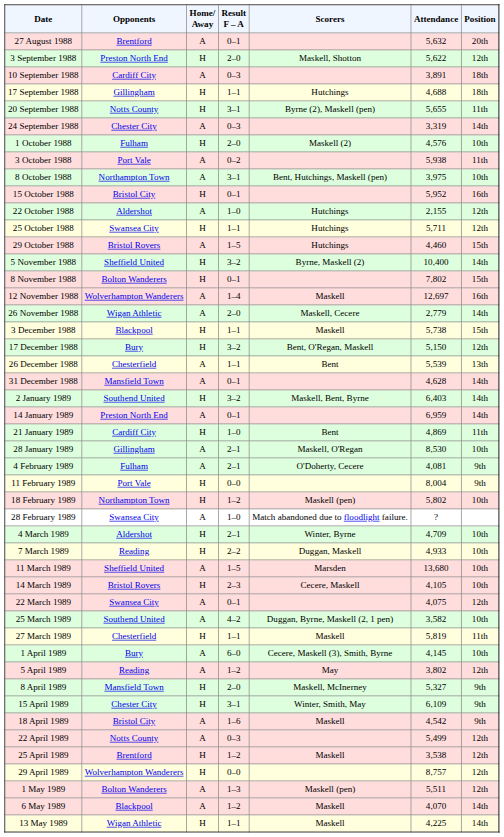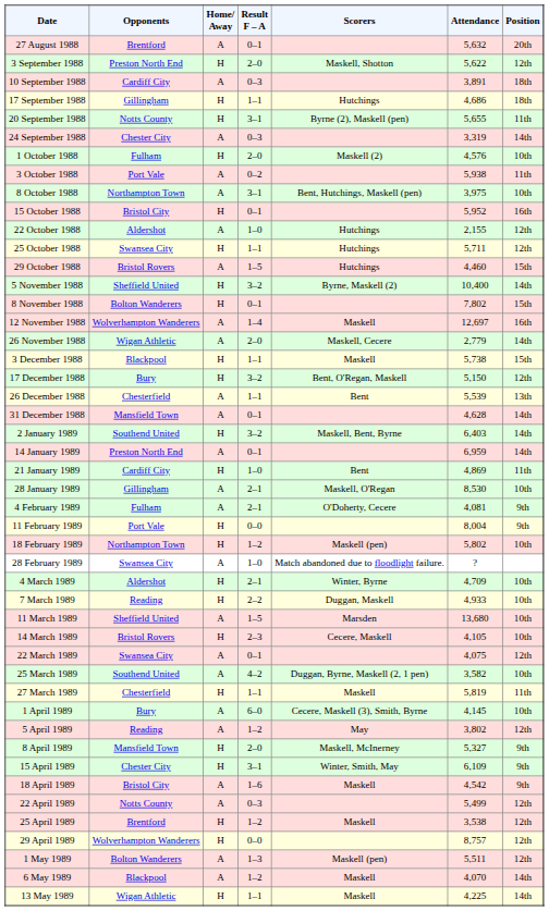 <table border="2" cellpadding="4" style="border-collapse:collapse; text-align:center; font-size:smaller;">
 <tr style="background:#f0f6ff;">
 <th><strong>Date</strong></th>
 <th><strong>Opponents</strong></th>
 <th><strong>Home/<br>Away</strong></th>
 <th><strong>Result<br>F – A</strong></th>
 <th><strong>Scorers</strong></th>
 <th><strong>Attendance</strong></th>
 <th><strong>Position</strong></th>
 </tr>
 <tr bgcolor="#ffdddd">
 <td>27 August 1988</td>
 <td><a href='#'>Brentford</a></td>
 <td>A</td>
 <td>0–1</td>
 <td></td>
 <td>5,632</td>
 <td>20th</td>
 </tr>
 <tr bgcolor="#ddffdd">
 <td>3 September 1988</td>
 <td><a href='#'>Preston North End</a></td>
 <td>H</td>
 <td>2–0</td>
 <td>Maskell, Shotton</td>
 <td>5,622</td>
 <td>12th</td>
 </tr>
 <tr bgcolor="#ffdddd">
 <td>10 September 1988</td>
 <td><a href='#'>Cardiff City</a></td>
 <td>A</td>
 <td>0–3</td>
 <td></td>
 <td>3,891</td>
 <td>18th</td>
 </tr>
 <tr bgcolor="#ffffdd">
 <td>17 September 1988</td>
 <td><a href='#'>Gillingham</a></td>
 <td>H</td>
 <td>1–1</td>
 <td>Hutchings</td>
-<td>4,688</td>
+<td>4,686</td>
 <td>18th</td>
 </tr>
 <tr bgcolor="#ddffdd">
 <td>20 September 1988</td>
 <td><a href='#'>Notts County</a></td>
 <td>H</td>
 <td>3–1</td>
 <td>Byrne (2), Maskell (pen)</td>
 <td>5,655</td>
 <td>11th</td>
 </tr>
 <tr bgcolor="#ffdddd">
 <td>24 September 1988</td>
 <td><a href='#'>Chester City</a></td>
 <td>A</td>
 <td>0–3</td>
 <td></td>
 <td>3,319</td>
 <td>14th</td>
 </tr>
 <tr bgcolor="#ddffdd">
 <td>1 October 1988</td>
 <td><a href='#'>Fulham</a></td>
 <td>H</td>
 <td>2–0</td>
 <td>Maskell (2)</td>
 <td>4,576</td>
 <td>10th</td>
 </tr>
 <tr bgcolor="#ffdddd">
 <td>3 October 1988</td>
 <td><a href='#'>Port Vale</a></td>
 <td>A</td>
 <td>0–2</td>
 <td></td>
 <td>5,938</td>
 <td>11th</td>
 </tr>
 <tr bgcolor="#ddffdd">
 <td>8 October 1988</td>
 <td><a href='#'>Northampton Town</a></td>
 <td>A</td>
 <td>3–1</td>
 <td>Bent, Hutchings, Maskell (pen)</td>
 <td>3,975</td>
 <td>10th</td>
 </tr>
 <tr bgcolor="#ffdddd">
 <td>15 October 1988</td>
 <td><a href='#'>Bristol City</a></td>
 <td>H</td>
 <td>0–1</td>
 <td></td>
 <td>5,952</td>
 <td>16th</td>
 </tr>
 <tr bgcolor="#ddffdd">
 <td>22 October 1988</td>
 <td><a href='#'>Aldershot</a></td>
 <td>A</td>
 <td>1–0</td>
 <td>Hutchings</td>
 <td>2,155</td>
 <td>12th</td>
 </tr>
 <tr bgcolor="#ffffdd">
 <td>25 October 1988</td>
 <td><a href='#'>Swansea City</a></td>
 <td>H</td>
 <td>1–1</td>
 <td>Hutchings</td>
 <td>5,711</td>
 <td>12th</td>
 </tr>
 <tr bgcolor="#ffdddd">
 <td>29 October 1988</td>
 <td><a href='#'>Bristol Rovers</a></td>
 <td>A</td>
 <td>1–5</td>
 <td>Hutchings</td>
 <td>4,460</td>
 <td>15th</td>
 </tr>
 <tr bgcolor="#ddffdd">
 <td>5 November 1988</td>
 <td><a href='#'>Sheffield United</a></td>
 <td>H</td>
 <td>3–2</td>
 <td>Byrne, Maskell (2)</td>
 <td>10,400</td>
 <td>14th</td>
 </tr>
 <tr bgcolor="#ffdddd">
 <td>8 November 1988</td>
 <td><a href='#'>Bolton Wanderers</a></td>
 <td>H</td>
 <td>0–1</td>
 <td></td>
 <td>7,802</td>
 <td>15th</td>
 </tr>
 <tr bgcolor="#ffdddd">
 <td>12 November 1988</td>
 <td><a href='#'>Wolverhampton Wanderers</a></td>
 <td>A</td>
 <td>1–4</td>
 <td>Maskell</td>
 <td>12,697</td>
 <td>16th</td>
 </tr>
 <tr bgcolor="#ddffdd">
 <td>26 November 1988</td>
 <td><a href='#'>Wigan Athletic</a></td>
 <td>A</td>
 <td>2–0</td>
 <td>Maskell, Cecere</td>
 <td>2,779</td>
 <td>14th</td>
 </tr>
 <tr bgcolor="#ffffdd">
 <td>3 December 1988</td>
 <td><a href='#'>Blackpool</a></td>
 <td>H</td>
 <td>1–1</td>
 <td>Maskell</td>
 <td>5,738</td>
 <td>15th</td>
 </tr>
 <tr bgcolor="#ddffdd">
 <td>17 December 1988</td>
 <td><a href='#'>Bury</a></td>
 <td>H</td>
 <td>3–2</td>
 <td>Bent, O'Regan, Maskell</td>
 <td>5,150</td>
 <td>12th</td>
 </tr>
 <tr bgcolor="#ffffdd">
 <td>26 December 1988</td>
 <td><a href='#'>Chesterfield</a></td>
 <td>A</td>
 <td>1–1</td>
 <td>Bent</td>
 <td>5,539</td>
 <td>13th</td>
 </tr>
 <tr bgcolor="#ffdddd">
 <td>31 December 1988</td>
 <td><a href='#'>Mansfield Town</a></td>
 <td>A</td>
 <td>0–1</td>
 <td></td>
 <td>4,628</td>
 <td>14th</td>
 </tr>
 <tr bgcolor="#ddffdd">
 <td>2 January 1989</td>
 <td><a href='#'>Southend United</a></td>
 <td>H</td>
 <td>3–2</td>
 <td>Maskell, Bent, Byrne</td>
 <td>6,403</td>
 <td>14th</td>
 </tr>
 <tr bgcolor="#ffdddd">
 <td>14 January 1989</td>
 <td><a href='#'>Preston North End</a></td>
 <td>A</td>
 <td>0–1</td>
 <td></td>
 <td>6,959</td>
 <td>14th</td>
 </tr>
 <tr bgcolor="#ddffdd">
 <td>21 January 1989</td>
 <td><a href='#'>Cardiff City</a></td>
 <td>H</td>
 <td>1–0</td>
 <td>Bent</td>
 <td>4,869</td>
 <td>11th</td>
 </tr>
 <tr bgcolor="#ddffdd">
 <td>28 January 1989</td>
 <td><a href='#'>Gillingham</a></td>
 <td>A</td>
 <td>2–1</td>
 <td>Maskell, O'Regan</td>
 <td>8,530</td>
 <td>10th</td>
 </tr>
 <tr bgcolor="#ddffdd">
 <td>4 February 1989</td>
 <td><a href='#'>Fulham</a></td>
 <td>A</td>
 <td>2–1</td>
 <td>O'Doherty, Cecere</td>
 <td>4,081</td>
 <td>9th</td>
 </tr>
 <tr bgcolor="#ffffdd">
 <td>11 February 1989</td>
 <td><a href='#'>Port Vale</a></td>
 <td>H</td>
 <td>0–0</td>
 <td></td>
 <td>8,004</td>
 <td>9th</td>
 </tr>
 <tr bgcolor="#ffdddd">
 <td>18 February 1989</td>
 <td><a href='#'>Northampton Town</a></td>
 <td>H</td>
 <td>1–2</td>
 <td>Maskell (pen)</td>
 <td>5,802</td>
 <td>10th</td>
 </tr>
 <tr bgcolor="#ffffff">
 <td>28 February 1989</td>
 <td><a href='#'>Swansea City</a></td>
 <td>A</td>
 <td>1–0</td>
 <td>Match abandoned due to <a href='#'>floodlight</a> failure.</td>
 <td>?</td>
 <td></td>
 </tr>
 <tr bgcolor="#ddffdd">
 <td>4 March 1989</td>
 <td><a href='#'>Aldershot</a></td>
 <td>H</td>
 <td>2–1</td>
 <td>Winter, Byrne</td>
 <td>4,709</td>
 <td>10th</td>
 </tr>
 <tr bgcolor="#ffffdd">
 <td>7 March 1989</td>
 <td><a href='#'>Reading</a></td>
 <td>H</td>
 <td>2–2</td>
 <td>Duggan, Maskell</td>
 <td>4,933</td>
 <td>10th</td>
 </tr>
 <tr bgcolor="#ffdddd">
 <td>11 March 1989</td>
 <td><a href='#'>Sheffield United</a></td>
 <td>A</td>
 <td>1–5</td>
 <td>Marsden</td>
 <td>13,680</td>
 <td>10th</td>
 </tr>
 <tr bgcolor="#ffdddd">
 <td>14 March 1989</td>
 <td><a href='#'>Bristol Rovers</a></td>
 <td>H</td>
 <td>2–3</td>
 <td>Cecere, Maskell</td>
 <td>4,105</td>
 <td>10th</td>
 </tr>
 <tr bgcolor="#ffdddd">
 <td>22 March 1989</td>
 <td><a href='#'>Swansea City</a></td>
 <td>A</td>
 <td>0–1</td>
 <td></td>
 <td>4,075</td>
 <td>12th</td>
 </tr>
 <tr bgcolor="#ddffdd">
 <td>25 March 1989</td>
 <td><a href='#'>Southend United</a></td>
 <td>A</td>
 <td>4–2</td>
 <td>Duggan, Byrne, Maskell (2, 1 pen)</td>
 <td>3,582</td>
 <td>10th</td>
 </tr>
 <tr bgcolor="#ffffdd">
 <td>27 March 1989</td>
 <td><a href='#'>Chesterfield</a></td>
 <td>H</td>
 <td>1–1</td>
 <td>Maskell</td>
 <td>5,819</td>
 <td>11th</td>
 </tr>
 <tr bgcolor="#ddffdd">
 <td>1 April 1989</td>
 <td><a href='#'>Bury</a></td>
 <td>A</td>
 <td>6–0</td>
 <td>Cecere, Maskell (3), Smith, Byrne</td>
 <td>4,145</td>
 <td>10th</td>
 </tr>
 <tr bgcolor="#ffdddd">
 <td>5 April 1989</td>
 <td><a href='#'>Reading</a></td>
 <td>A</td>
 <td>1–2</td>
 <td>May</td>
 <td>3,802</td>
 <td>12th</td>
 </tr>
 <tr bgcolor="#ddffdd">
 <td>8 April 1989</td>
 <td><a href='#'>Mansfield Town</a></td>
 <td>H</td>
 <td>2–0</td>
 <td>Maskell, McInerney</td>
 <td>5,327</td>
 <td>9th</td>
 </tr>
 <tr bgcolor="#ddffdd">
 <td>15 April 1989</td>
 <td><a href='#'>Chester City</a></td>
 <td>H</td>
 <td>3–1</td>
 <td>Winter, Smith, May</td>
 <td>6,109</td>
 <td>9th</td>
 </tr>
 <tr bgcolor="#ffdddd">
 <td>18 April 1989</td>
 <td><a href='#'>Bristol City</a></td>
 <td>A</td>
 <td>1–6</td>
 <td>Maskell</td>
 <td>4,542</td>
 <td>9th</td>
 </tr>
 <tr bgcolor="#ffdddd">
 <td>22 April 1989</td>
 <td><a href='#'>Notts County</a></td>
 <td>A</td>
 <td>0–3</td>
 <td></td>
 <td>5,499</td>
 <td>12th</td>
 </tr>
 <tr bgcolor="#ffdddd">
 <td>25 April 1989</td>
 <td><a href='#'>Brentford</a></td>
 <td>H</td>
 <td>1–2</td>
 <td>Maskell</td>
 <td>3,538</td>
 <td>12th</td>
 </tr>
 <tr bgcolor="#ffffdd">
 <td>29 April 1989</td>
 <td><a href='#'>Wolverhampton Wanderers</a></td>
 <td>H</td>
 <td>0–0</td>
 <td></td>
 <td>8,757</td>
 <td>12th</td>
 </tr>
 <tr bgcolor="#ffdddd">
 <td>1 May 1989</td>
 <td><a href='#'>Bolton Wanderers</a></td>
 <td>A</td>
 <td>1–3</td>
 <td>Maskell (pen)</td>
 <td>5,511</td>
 <td>12th</td>
 </tr>
 <tr bgcolor="#ffdddd">
 <td>6 May 1989</td>
 <td><a href='#'>Blackpool</a></td>
 <td>A</td>
 <td>1–2</td>
 <td>Maskell</td>
 <td>4,070</td>
 <td>14th</td>
 </tr>
 <tr bgcolor="#ffffdd">
 <td>13 May 1989</td>
 <td><a href='#'>Wigan Athletic</a></td>
 <td>H</td>
 <td>1–1</td>
 <td>Maskell</td>
 <td>4,225</td>
 <td>14th</td>
 </tr>
 </table>
